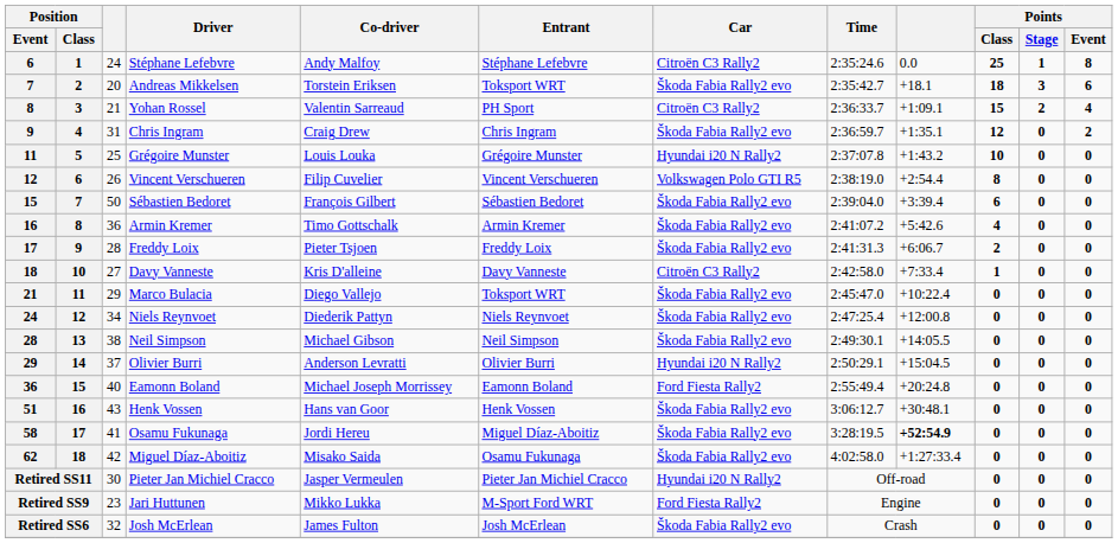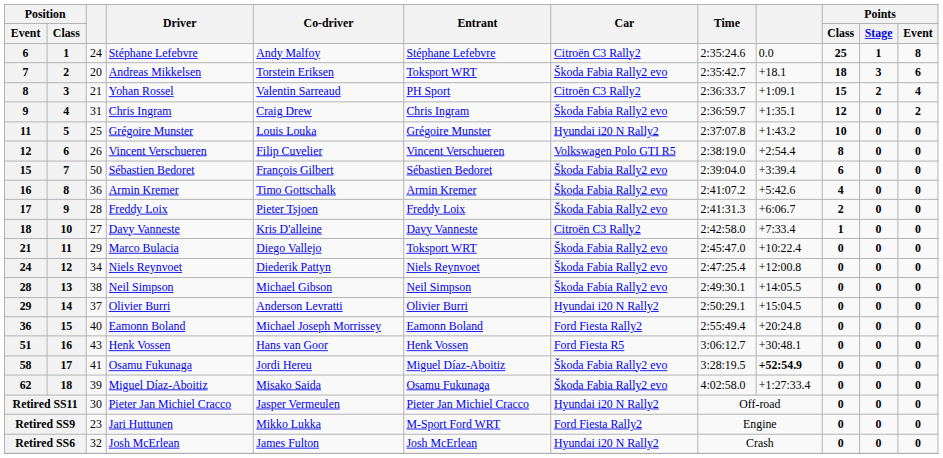 <table class="wikitable" width=85% style="font-size: 85%;">
 <tr>
 <th colspan="2">Position</th>
 <th rowspan="2"></th>
 <th rowspan="2">Driver</th>
 <th rowspan="2">Co-driver</th>
 <th rowspan="2">Entrant</th>
 <th rowspan="2">Car</th>
 <th rowspan="2">Time</th>
 <th rowspan="2"></th>
 <th colspan="3">Points</th>
 </tr>
 <tr>
 <th>Event</th>
 <th>Class</th>
 <th>Class</th>
 <th><a href='#'>Stage</a></th>
 <th>Event</th>
 </tr>
 <tr>
 <th>6</th>
 <th>1</th>
 <td align="center">24</td>
 <td><a href='#'>Stéphane Lefebvre</a></td>
 <td><a href='#'>Andy Malfoy</a></td>
 <td><a href='#'>Stéphane Lefebvre</a></td>
 <td><a href='#'>Citroën C3 Rally2</a></td>
 <td>2:35:24.6</td>
 <td>0.0</td>
 <td align="center"><strong>25</strong></td>
 <td align="center"><strong>1</strong></td>
 <td align="center"><strong>8</strong></td>
 </tr>
 <tr>
 <th>7</th>
 <th>2</th>
 <td align="center">20</td>
 <td><a href='#'>Andreas Mikkelsen</a></td>
 <td><a href='#'>Torstein Eriksen</a></td>
 <td><a href='#'>Toksport WRT</a></td>
 <td><a href='#'>Škoda Fabia Rally2 evo</a></td>
 <td>2:35:42.7</td>
 <td>+18.1</td>
 <td align="center"><strong>18</strong></td>
 <td align="center"><strong>3</strong></td>
 <td align="center"><strong>6</strong></td>
 </tr>
 <tr>
 <th>8</th>
 <th>3</th>
 <td align="center">21</td>
 <td><a href='#'>Yohan Rossel</a></td>
 <td><a href='#'>Valentin Sarreaud</a></td>
 <td><a href='#'>PH Sport</a></td>
 <td><a href='#'>Citroën C3 Rally2</a></td>
 <td>2:36:33.7</td>
 <td>+1:09.1</td>
 <td align="center"><strong>15</strong></td>
 <td align="center"><strong>2</strong></td>
 <td align="center"><strong>4</strong></td>
 </tr>
 <tr>
 <th>9</th>
 <th>4</th>
 <td align="center">31</td>
 <td><a href='#'>Chris Ingram</a></td>
 <td><a href='#'>Craig Drew</a></td>
 <td><a href='#'>Chris Ingram</a></td>
 <td><a href='#'>Škoda Fabia Rally2 evo</a></td>
 <td>2:36:59.7</td>
 <td>+1:35.1</td>
 <td align="center"><strong>12</strong></td>
 <td align="center"><strong>0</strong></td>
 <td align="center"><strong>2</strong></td>
 </tr>
 <tr>
 <th>11</th>
 <th>5</th>
 <td align="center">25</td>
 <td><a href='#'>Grégoire Munster</a></td>
 <td><a href='#'>Louis Louka</a></td>
 <td><a href='#'>Grégoire Munster</a></td>
 <td><a href='#'>Hyundai i20 N Rally2</a></td>
 <td>2:37:07.8</td>
 <td>+1:43.2</td>
 <td align="center"><strong>10</strong></td>
 <td align="center"><strong>0</strong></td>
 <td align="center"><strong>0</strong></td>
 </tr>
 <tr>
 <th>12</th>
 <th>6</th>
 <td align="center">26</td>
 <td><a href='#'>Vincent Verschueren</a></td>
 <td><a href='#'>Filip Cuvelier</a></td>
 <td><a href='#'>Vincent Verschueren</a></td>
 <td><a href='#'>Volkswagen Polo GTI R5</a></td>
 <td>2:38:19.0</td>
 <td>+2:54.4</td>
 <td align="center"><strong>8</strong></td>
 <td align="center"><strong>0</strong></td>
 <td align="center"><strong>0</strong></td>
 </tr>
 <tr>
 <th>15</th>
 <th>7</th>
 <td align="center">50</td>
 <td><a href='#'>Sébastien Bedoret</a></td>
 <td><a href='#'>François Gilbert</a></td>
 <td><a href='#'>Sébastien Bedoret</a></td>
 <td><a href='#'>Škoda Fabia Rally2 evo</a></td>
 <td>2:39:04.0</td>
 <td>+3:39.4</td>
 <td align="center"><strong>6</strong></td>
 <td align="center"><strong>0</strong></td>
 <td align="center"><strong>0</strong></td>
 </tr>
 <tr>
 <th>16</th>
 <th>8</th>
 <td align="center">36</td>
 <td><a href='#'>Armin Kremer</a></td>
 <td><a href='#'>Timo Gottschalk</a></td>
 <td><a href='#'>Armin Kremer</a></td>
 <td><a href='#'>Škoda Fabia Rally2 evo</a></td>
 <td>2:41:07.2</td>
 <td>+5:42.6</td>
 <td align="center"><strong>4</strong></td>
 <td align="center"><strong>0</strong></td>
 <td align="center"><strong>0</strong></td>
 </tr>
 <tr>
 <th>17</th>
 <th>9</th>
 <td align="center">28</td>
 <td><a href='#'>Freddy Loix</a></td>
 <td><a href='#'>Pieter Tsjoen</a></td>
 <td><a href='#'>Freddy Loix</a></td>
 <td><a href='#'>Škoda Fabia Rally2 evo</a></td>
 <td>2:41:31.3</td>
 <td>+6:06.7</td>
 <td align="center"><strong>2</strong></td>
 <td align="center"><strong>0</strong></td>
 <td align="center"><strong>0</strong></td>
 </tr>
 <tr>
 <th>18</th>
 <th>10</th>
 <td align="center">27</td>
 <td><a href='#'>Davy Vanneste</a></td>
 <td><a href='#'>Kris D'alleine</a></td>
 <td><a href='#'>Davy Vanneste</a></td>
 <td><a href='#'>Citroën C3 Rally2</a></td>
 <td>2:42:58.0</td>
 <td>+7:33.4</td>
 <td align="center"><strong>1</strong></td>
 <td align="center"><strong>0</strong></td>
 <td align="center"><strong>0</strong></td>
 </tr>
 <tr>
 <th>21</th>
 <th>11</th>
 <td align="center">29</td>
 <td><a href='#'>Marco Bulacia</a></td>
 <td><a href='#'>Diego Vallejo</a></td>
 <td><a href='#'>Toksport WRT</a></td>
 <td><a href='#'>Škoda Fabia Rally2 evo</a></td>
 <td>2:45:47.0</td>
 <td>+10:22.4</td>
 <td align="center"><strong>0</strong></td>
 <td align="center"><strong>0</strong></td>
 <td align="center"><strong>0</strong></td>
 </tr>
 <tr>
 <th>24</th>
 <th>12</th>
 <td align="center">34</td>
 <td><a href='#'>Niels Reynvoet</a></td>
 <td><a href='#'>Diederik Pattyn</a></td>
 <td><a href='#'>Niels Reynvoet</a></td>
 <td><a href='#'>Škoda Fabia Rally2 evo</a></td>
 <td>2:47:25.4</td>
 <td>+12:00.8</td>
 <td align="center"><strong>0</strong></td>
 <td align="center"><strong>0</strong></td>
 <td align="center"><strong>0</strong></td>
 </tr>
 <tr>
 <th>28</th>
 <th>13</th>
 <td align="center">38</td>
 <td><a href='#'>Neil Simpson</a></td>
 <td><a href='#'>Michael Gibson</a></td>
 <td><a href='#'>Neil Simpson</a></td>
 <td><a href='#'>Škoda Fabia Rally2 evo</a></td>
 <td>2:49:30.1</td>
 <td>+14:05.5</td>
 <td align="center"><strong>0</strong></td>
 <td align="center"><strong>0</strong></td>
 <td align="center"><strong>0</strong></td>
 </tr>
 <tr>
 <th>29</th>
 <th>14</th>
 <td align="center">37</td>
 <td><a href='#'>Olivier Burri</a></td>
 <td><a href='#'>Anderson Levratti</a></td>
 <td><a href='#'>Olivier Burri</a></td>
 <td><a href='#'>Hyundai i20 N Rally2</a></td>
 <td>2:50:29.1</td>
 <td>+15:04.5</td>
 <td align="center"><strong>0</strong></td>
 <td align="center"><strong>0</strong></td>
 <td align="center"><strong>0</strong></td>
 </tr>
 <tr>
 <th>36</th>
 <th>15</th>
 <td align="center">40</td>
 <td><a href='#'>Eamonn Boland</a></td>
 <td><a href='#'>Michael Joseph Morrissey</a></td>
 <td><a href='#'>Eamonn Boland</a></td>
 <td><a href='#'>Ford Fiesta Rally2</a></td>
 <td>2:55:49.4</td>
 <td>+20:24.8</td>
 <td align="center"><strong>0</strong></td>
 <td align="center"><strong>0</strong></td>
 <td align="center"><strong>0</strong></td>
 </tr>
 <tr>
 <th>51</th>
 <th>16</th>
 <td align="center">43</td>
 <td><a href='#'>Henk Vossen</a></td>
 <td><a href='#'>Hans van Goor</a></td>
 <td><a href='#'>Henk Vossen</a></td>
-<td><a href='#'>Škoda Fabia Rally2 evo</a></td>
+<td><a href='#'>Ford Fiesta R5</a></td>
 <td>3:06:12.7</td>
 <td>+30:48.1</td>
 <td align="center"><strong>0</strong></td>
 <td align="center"><strong>0</strong></td>
 <td align="center"><strong>0</strong></td>
 </tr>
 <tr>
 <th>58</th>
 <th>17</th>
 <td align="center">41</td>
 <td><a href='#'>Osamu Fukunaga</a></td>
 <td><a href='#'>Jordi Hereu</a></td>
 <td><a href='#'>Miguel Díaz-Aboitiz</a></td>
 <td><a href='#'>Škoda Fabia Rally2 evo</a></td>
 <td>3:28:19.5</td>
 <td><strong>+52:54.9</strong></td>
 <td align="center"><strong>0</strong></td>
 <td align="center"><strong>0</strong></td>
 <td align="center"><strong>0</strong></td>
 </tr>
 <tr>
 <th>62</th>
 <th>18</th>
-<td align="center">42</td>
+<td align="center">39</td>
 <td><a href='#'>Miguel Díaz-Aboitiz</a></td>
 <td><a href='#'>Misako Saida</a></td>
 <td><a href='#'>Osamu Fukunaga</a></td>
 <td><a href='#'>Škoda Fabia Rally2 evo</a></td>
 <td>4:02:58.0</td>
 <td>+1:27:33.4</td>
 <td align="center"><strong>0</strong></td>
 <td align="center"><strong>0</strong></td>
 <td align="center"><strong>0</strong></td>
 </tr>
 <tr>
 <th colspan="2">Retired SS11</th>
 <td align="center">30</td>
 <td><a href='#'>Pieter Jan Michiel Cracco</a></td>
 <td><a href='#'>Jasper Vermeulen</a></td>
 <td><a href='#'>Pieter Jan Michiel Cracco</a></td>
 <td><a href='#'>Hyundai i20 N Rally2</a></td>
 <td align="center" colspan="2">Off-road</td>
 <td align="center"><strong>0</strong></td>
 <td align="center"><strong>0</strong></td>
 <td align="center"><strong>0</strong></td>
 </tr>
 <tr>
 <th colspan="2">Retired SS9</th>
 <td align="center">23</td>
 <td><a href='#'>Jari Huttunen</a></td>
 <td><a href='#'>Mikko Lukka</a></td>
 <td><a href='#'>M-Sport Ford WRT</a></td>
 <td><a href='#'>Ford Fiesta Rally2</a></td>
 <td align="center" colspan="2">Engine</td>
 <td align="center"><strong>0</strong></td>
 <td align="center"><strong>0</strong></td>
 <td align="center"><strong>0</strong></td>
 </tr>
 <tr>
 <th colspan="2">Retired SS6</th>
 <td align="center">32</td>
 <td><a href='#'>Josh McErlean</a></td>
 <td><a href='#'>James Fulton</a></td>
 <td><a href='#'>Josh McErlean</a></td>
-<td><a href='#'>Škoda Fabia Rally2 evo</a></td>
+<td><a href='#'>Hyundai i20 N Rally2</a></td>
 <td align="center" colspan="2">Crash</td>
 <td align="center"><strong>0</strong></td>
 <td align="center"><strong>0</strong></td>
 <td align="center"><strong>0</strong></td>
 </tr>
 <tr>
 </tr>
 </table>
